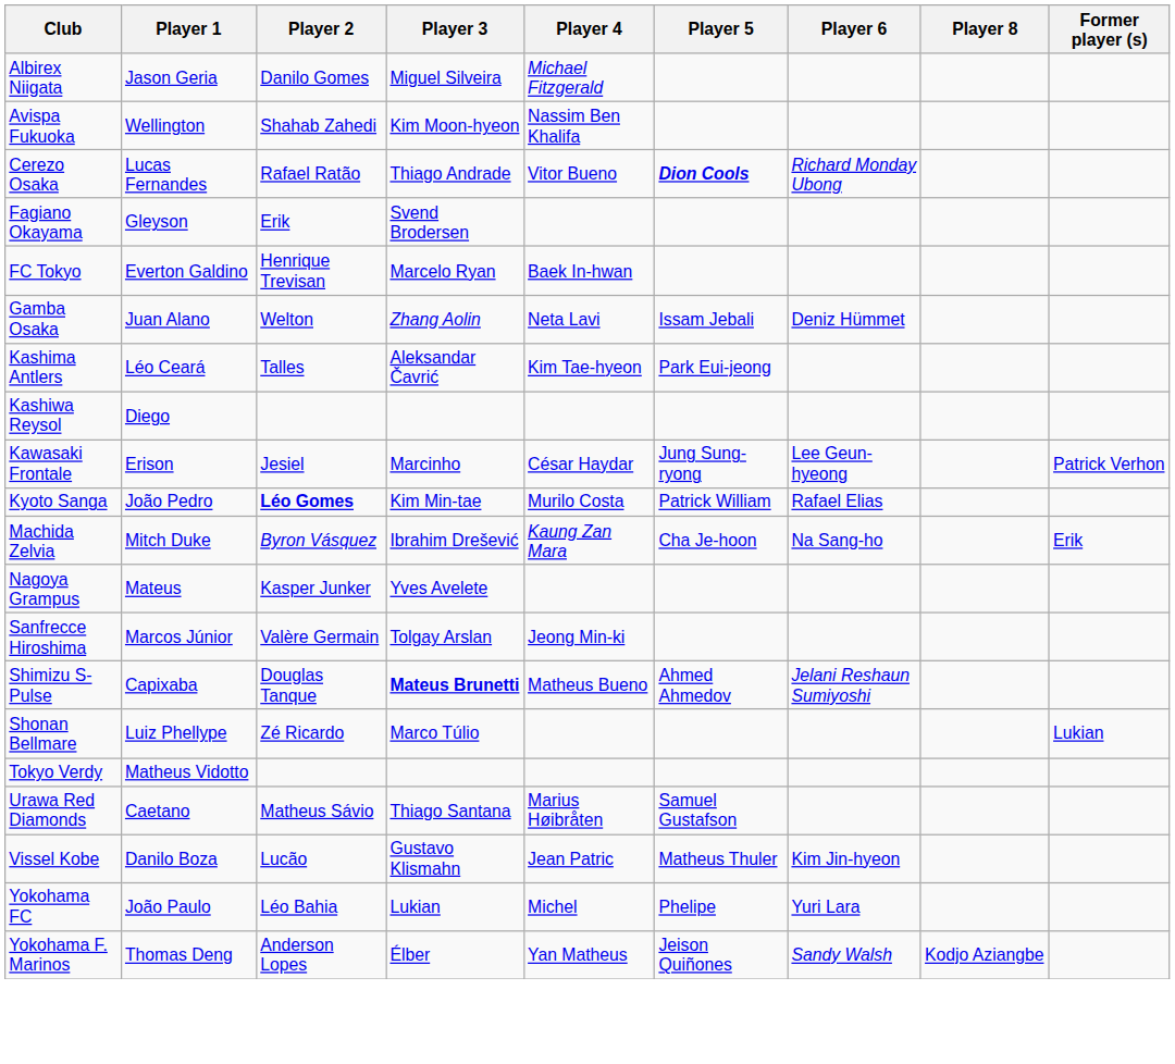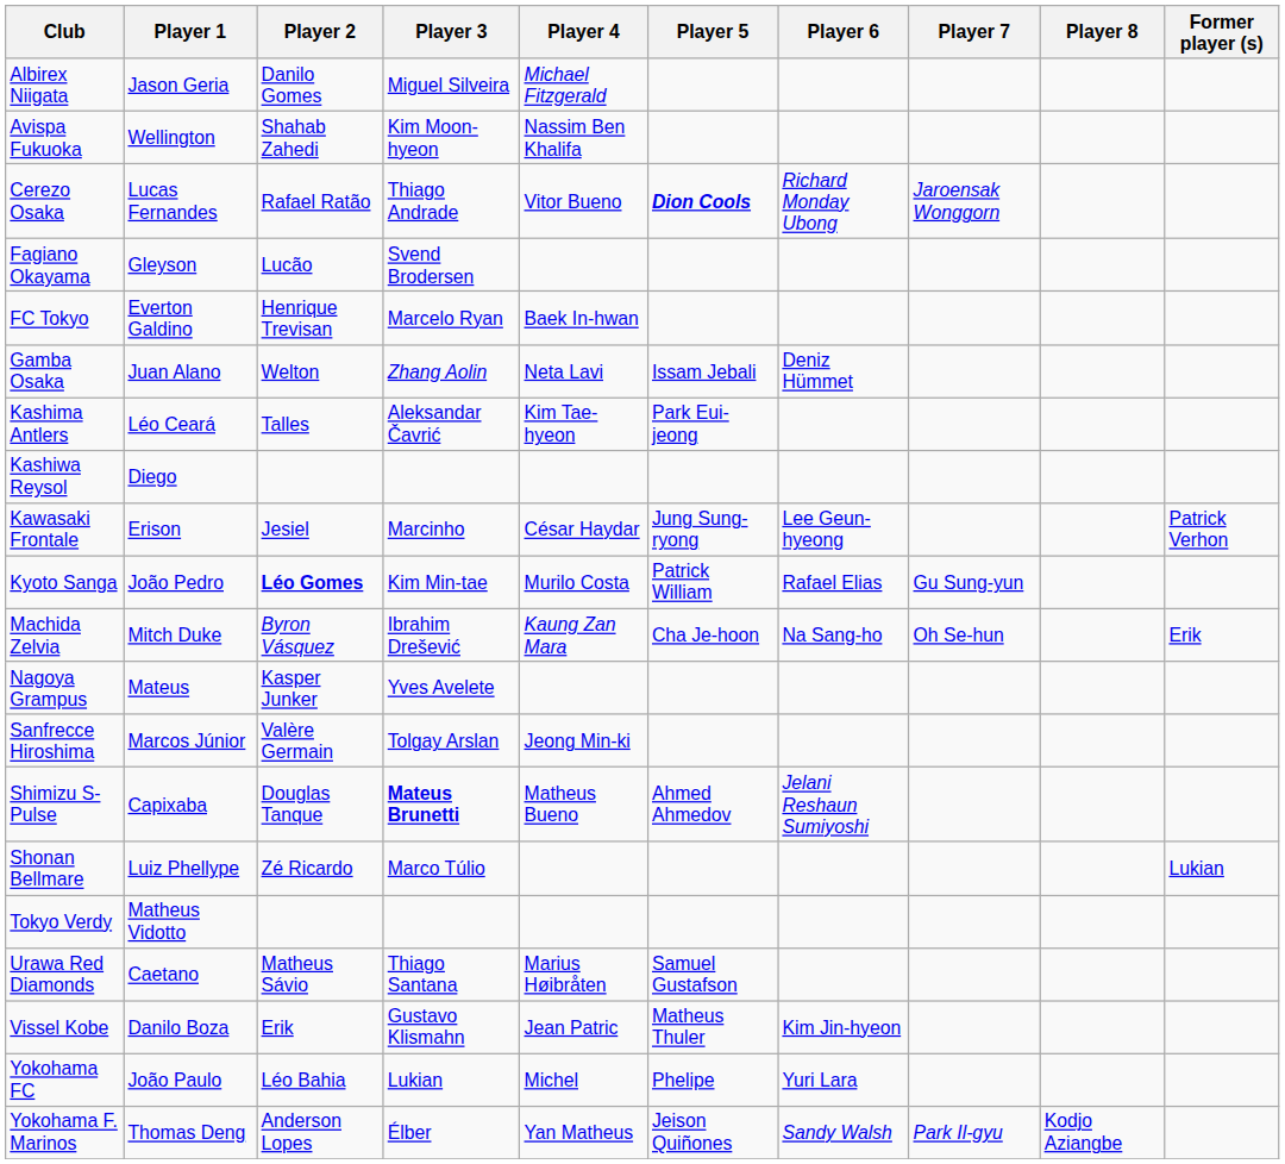 <table class="wikitable sortable" style="font-size:80%;">
 <tr>
 <th width="120">Club</th>
 <th width="160">Player 1</th>
 <th width="160">Player 2</th>
 <th width="160">Player 3</th>
 <th width="160">Player 4</th>
 <th width="160">Player 5</th>
 <th width="160">Player 6</th>
+<th width="160">Player 7</th>
 <th width="160">Player 8</th>
 <th width="160">Former player (s)</th>
 </tr>
 <tr>
 <td><a href='#'>Albirex Niigata</a></td>
 <td> <a href='#'>Jason Geria</a></td>
 <td> <a href='#'>Danilo Gomes</a></td>
 <td> <a href='#'>Miguel Silveira</a></td>
 <td> <em><a href='#'>Michael Fitzgerald</a></em></td>
+<td></td>
 <td></td>
 <td></td>
 <td></td>
 <td></td>
 </tr>
 <tr>
 <td><a href='#'>Avispa Fukuoka</a></td>
 <td> <a href='#'>Wellington</a></td>
 <td> <a href='#'>Shahab Zahedi</a></td>
 <td> <a href='#'>Kim Moon-hyeon</a></td>
 <td> <a href='#'>Nassim Ben Khalifa</a></td>
 <td></td>
 <td></td>
 <td></td>
 <td></td>
+<td></td>
 </tr>
 <tr>
 <td><a href='#'>Cerezo Osaka</a></td>
 <td> <a href='#'>Lucas Fernandes</a></td>
 <td> <a href='#'>Rafael Ratão</a></td>
 <td> <a href='#'>Thiago Andrade</a></td>
 <td> <a href='#'>Vitor Bueno</a></td>
 <td> <strong><em><a href='#'>Dion Cools</a></em></strong></td>
 <td> <em><a href='#'>Richard Monday Ubong</a></em></td>
+<td> <em><a href='#'>Jaroensak Wonggorn</a></em></td>
 <td></td>
 <td></td>
 </tr>
 <tr>
 <td><a href='#'>Fagiano Okayama</a></td>
 <td> <a href='#'>Gleyson</a></td>
-<td> <a href='#'>Erik</a></td>
+<td> <a href='#'>Lucão</a></td>
 <td> <a href='#'>Svend Brodersen</a></td>
+<td></td>
 <td></td>
 <td></td>
 <td></td>
 <td></td>
 <td></td>
 </tr>
 <tr>
 <td><a href='#'>FC Tokyo</a></td>
 <td> <a href='#'>Everton Galdino</a></td>
 <td> <a href='#'>Henrique Trevisan</a></td>
 <td> <a href='#'>Marcelo Ryan</a></td>
 <td> <a href='#'>Baek In-hwan</a></td>
 <td></td>
 <td></td>
 <td></td>
 <td></td>
+<td></td>
 </tr>
 <tr>
 <td><a href='#'>Gamba Osaka</a></td>
 <td> <a href='#'>Juan Alano</a></td>
 <td> <a href='#'>Welton</a></td>
 <td> <em><a href='#'>Zhang Aolin</a></em></td>
 <td> <a href='#'>Neta Lavi</a></td>
 <td> <a href='#'>Issam Jebali</a></td>
 <td> <a href='#'>Deniz Hümmet</a></td>
+<td></td>
 <td></td>
 <td></td>
 </tr>
 <tr>
 <td><a href='#'>Kashima Antlers</a></td>
 <td> <a href='#'>Léo Ceará</a></td>
 <td> <a href='#'>Talles</a></td>
 <td> <a href='#'>Aleksandar Čavrić</a></td>
 <td> <a href='#'>Kim Tae-hyeon</a></td>
 <td> <a href='#'>Park Eui-jeong</a></td>
 <td></td>
 <td></td>
 <td></td>
+<td></td>
 </tr>
 <tr>
 <td><a href='#'>Kashiwa Reysol</a></td>
 <td> <a href='#'>Diego</a></td>
+<td></td>
 <td></td>
 <td></td>
 <td></td>
 <td></td>
 <td></td>
 <td></td>
 <td></td>
 </tr>
 <tr>
 <td><a href='#'>Kawasaki Frontale</a></td>
 <td> <a href='#'>Erison</a></td>
 <td> <a href='#'>Jesiel</a></td>
 <td> <a href='#'>Marcinho</a></td>
 <td> <a href='#'>César Haydar</a></td>
 <td> <a href='#'>Jung Sung-ryong</a></td>
 <td> <a href='#'>Lee Geun-hyeong</a></td>
 <td></td>
+<td></td>
 <td> <a href='#'>Patrick Verhon</a></td>
 </tr>
 <tr>
 <td><a href='#'>Kyoto Sanga</a></td>
 <td> <a href='#'>João Pedro</a></td>
 <td> <strong><a href='#'>Léo Gomes</a></strong></td>
 <td> <a href='#'>Kim Min-tae</a></td>
 <td> <a href='#'>Murilo Costa</a></td>
 <td> <a href='#'>Patrick William</a></td>
 <td> <a href='#'>Rafael Elias</a></td>
+<td> <a href='#'>Gu Sung-yun</a></td>
 <td></td>
 <td></td>
 </tr>
 <tr>
 <td><a href='#'>Machida Zelvia</a></td>
 <td> <a href='#'>Mitch Duke</a></td>
 <td> <em><a href='#'>Byron Vásquez</a></em></td>
 <td> <a href='#'>Ibrahim Drešević</a></td>
 <td> <em><a href='#'>Kaung Zan Mara</a></em></td>
 <td> <a href='#'>Cha Je-hoon</a></td>
 <td> <a href='#'>Na Sang-ho</a></td>
+<td> <a href='#'>Oh Se-hun</a></td>
 <td></td>
 <td> <a href='#'>Erik</a></td>
 </tr>
 <tr>
 <td><a href='#'>Nagoya Grampus</a></td>
 <td> <a href='#'>Mateus</a></td>
 <td> <a href='#'>Kasper Junker</a></td>
 <td> <a href='#'>Yves Avelete</a></td>
+<td></td>
 <td></td>
 <td></td>
 <td></td>
 <td></td>
 <td></td>
 </tr>
 <tr>
 <td><a href='#'>Sanfrecce Hiroshima</a></td>
 <td> <a href='#'>Marcos Júnior</a></td>
 <td> <a href='#'>Valère Germain</a></td>
 <td> <a href='#'>Tolgay Arslan</a></td>
 <td> <a href='#'>Jeong Min-ki</a></td>
 <td></td>
 <td></td>
 <td></td>
 <td></td>
+<td></td>
 </tr>
 <tr>
 <td><a href='#'>Shimizu S-Pulse</a></td>
 <td> <a href='#'>Capixaba</a></td>
 <td> <a href='#'>Douglas Tanque</a></td>
 <td> <strong><a href='#'>Mateus Brunetti</a></strong></td>
 <td> <a href='#'>Matheus Bueno</a></td>
 <td> <a href='#'>Ahmed Ahmedov</a></td>
 <td> <em><a href='#'>Jelani Reshaun Sumiyoshi</a></em></td>
+<td></td>
 <td></td>
 <td></td>
 </tr>
 <tr>
 <td><a href='#'>Shonan Bellmare</a></td>
 <td> <a href='#'>Luiz Phellype</a></td>
 <td> <a href='#'>Zé Ricardo</a></td>
 <td> <a href='#'>Marco Túlio</a></td>
 <td></td>
 <td></td>
 <td></td>
 <td></td>
+<td></td>
 <td> <a href='#'>Lukian</a></td>
 </tr>
 <tr>
 <td><a href='#'>Tokyo Verdy</a></td>
 <td> <a href='#'>Matheus Vidotto</a></td>
+<td></td>
 <td></td>
 <td></td>
 <td></td>
 <td></td>
 <td></td>
 <td></td>
 <td></td>
 </tr>
 <tr>
 <td><a href='#'>Urawa Red Diamonds</a></td>
 <td> <a href='#'>Caetano</a></td>
 <td> <a href='#'>Matheus Sávio</a></td>
 <td> <a href='#'>Thiago Santana</a></td>
 <td> <a href='#'>Marius Høibråten</a></td>
 <td> <a href='#'>Samuel Gustafson</a></td>
 <td></td>
 <td></td>
 <td></td>
+<td></td>
 </tr>
 <tr>
 <td><a href='#'>Vissel Kobe</a></td>
 <td> <a href='#'>Danilo Boza</a></td>
-<td> <a href='#'>Lucão</a></td>
+<td> <a href='#'>Erik</a></td>
 <td> <a href='#'>Gustavo Klismahn</a></td>
 <td> <a href='#'>Jean Patric</a></td>
 <td> <a href='#'>Matheus Thuler</a></td>
 <td> <a href='#'>Kim Jin-hyeon</a></td>
+<td></td>
 <td></td>
 <td></td>
 </tr>
 <tr>
 <td><a href='#'>Yokohama FC</a></td>
 <td> <a href='#'>João Paulo</a></td>
 <td> <a href='#'>Léo Bahia</a></td>
 <td> <a href='#'>Lukian</a></td>
 <td> <a href='#'>Michel</a></td>
 <td> <a href='#'>Phelipe</a></td>
 <td> <a href='#'>Yuri Lara</a></td>
 <td></td>
 <td></td>
+<td></td>
 </tr>
 <tr>
 <td><a href='#'>Yokohama F. Marinos</a></td>
 <td> <a href='#'>Thomas Deng</a></td>
 <td> <a href='#'>Anderson Lopes</a></td>
 <td> <a href='#'>Élber</a></td>
 <td> <a href='#'>Yan Matheus</a></td>
 <td> <a href='#'>Jeison Quiñones</a></td>
 <td> <em><a href='#'>Sandy Walsh</a></em></td>
+<td> <em><a href='#'>Park Il-gyu</a></em></td>
 <td> <a href='#'>Kodjo Aziangbe</a></td>
 <td></td>
 </tr>
 </table>
